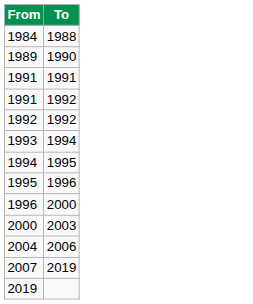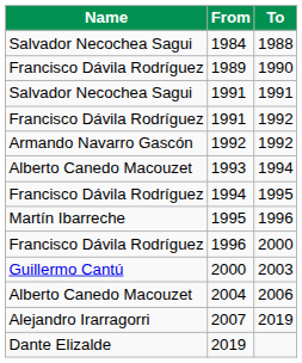 <table class="wikitable" style="text-align: left">
 <tr>
+<th style="color:#FFFFFF; background:#009150;">Name</th>
 <th style="color:#FFFFFF; background:#009150;">From</th>
 <th style="color:#FFFFFF; background:#009150;">To</th>
 </tr>
 <tr>
+<td> Salvador Necochea Sagui</td>
 <td align=left>1984</td>
 <td align=left>1988</td>
 </tr>
 <tr>
+<td> Francisco Dávila Rodríguez</td>
 <td align=left>1989</td>
 <td align=left>1990</td>
 </tr>
 <tr>
+<td> Salvador Necochea Sagui</td>
 <td align=left>1991</td>
 <td align=left>1991</td>
 </tr>
 <tr>
+<td> Francisco Dávila Rodríguez</td>
 <td align=left>1991</td>
 <td align=left>1992</td>
 </tr>
 <tr>
+<td> Armando Navarro Gascón</td>
 <td align=left>1992</td>
 <td align=left>1992</td>
 </tr>
 <tr>
+<td> Alberto Canedo Macouzet</td>
 <td align=left>1993</td>
 <td align=left>1994</td>
 </tr>
 <tr>
+<td> Francisco Dávila Rodríguez</td>
 <td align=left>1994</td>
 <td align=left>1995</td>
 </tr>
 <tr>
+<td> Martín Ibarreche</td>
 <td align=left>1995</td>
 <td align=left>1996</td>
 </tr>
 <tr>
+<td> Francisco Dávila Rodríguez</td>
 <td align=left>1996</td>
 <td align=left>2000</td>
 </tr>
 <tr>
+<td> <a href='#'>Guillermo Cantú</a></td>
 <td align=left>2000</td>
 <td align=left>2003</td>
 </tr>
 <tr>
+<td> Alberto Canedo Macouzet</td>
 <td align=left>2004</td>
 <td align=left>2006</td>
 </tr>
 <tr>
+<td> Alejandro Irarragorri</td>
 <td align=left>2007</td>
 <td align=left>2019</td>
 </tr>
 <tr>
+<td> Dante Elizalde</td>
 <td align=left>2019</td>
 <td align=left></td>
 </tr>
 </table>
